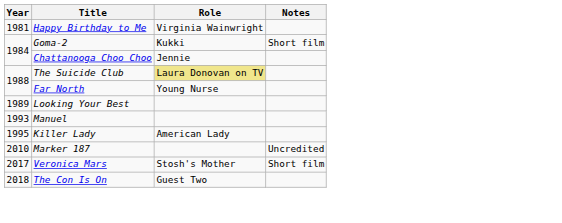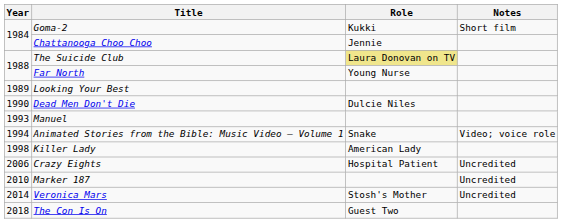 <table class="wikitable sortable">
 <tr>
 <th scope="col">Year</th>
 <th scope="col">Title</th>
 <th scope="col">Role</th>
 <th scope="col" class="unsortable">Notes</th>
-</tr>
-<tr>
-<td>1981</td>
-<td><em><a href='#'>Happy Birthday to Me</a></em></td>
-<td>Virginia Wainwright</td>
-<td></td>
 </tr>
 <tr>
 <td rowspan=2>1984</td>
 <td><em>Goma-2</em></td>
 <td>Kukki</td>
 <td>Short film</td>
 </tr>
 <tr>
 <td><em><a href='#'>Chattanooga Choo Choo</a></em></td>
 <td>Jennie</td>
 <td></td>
 </tr>
 <tr>
 <td rowspan=2>1988</td>
 <td data-sort-value="Suicide Club, The"><em>The Suicide Club</em></td>
 <td style="background: khaki;">Laura Donovan on TV</td>
 <td></td>
 </tr>
 <tr>
 <td><em><a href='#'>Far North</a></em></td>
 <td>Young Nurse</td>
 <td></td>
 </tr>
 <tr>
 <td>1989</td>
 <td><em>Looking Your Best</em></td>
 <td></td>
 <td></td>
 </tr>
 <tr>
+<td>1990</td>
+<td><em><a href='#'>Dead Men Don't Die</a></em></td>
+<td>Dulcie Niles</td>
+<td></td>
+</tr>
+<tr>
 <td>1993</td>
 <td><em>Manuel</em></td>
 <td></td>
 <td></td>
 </tr>
 <tr>
-<td>1995</td>
+<td>1994</td>
+<td><em>Animated Stories from the Bible: Music Video – Volume 1</em></td>
+<td>Snake</td>
+<td>Video; voice role</td>
+</tr>
+<tr>
+<td>1998</td>
 <td><em>Killer Lady</em></td>
 <td>American Lady</td>
 <td></td>
+</tr>
+<tr>
+<td>2006</td>
+<td><em>Crazy Eights</em></td>
+<td>Hospital Patient</td>
+<td>Uncredited</td>
 </tr>
 <tr>
 <td>2010</td>
 <td><em>Marker 187</em></td>
 <td></td>
 <td>Uncredited</td>
 </tr>
 <tr>
-<td>2017</td>
+<td>2014</td>
 <td><em><a href='#'>Veronica Mars</a></em></td>
 <td>Stosh's Mother</td>
-<td>Short film</td>
+<td>Uncredited</td>
 </tr>
 <tr>
 <td>2018</td>
 <td data-sort-value="Con Is On, The"><em><a href='#'>The Con Is On</a></em></td>
 <td>Guest Two</td>
 <td></td>
 </tr>
 </table>
